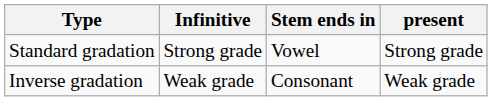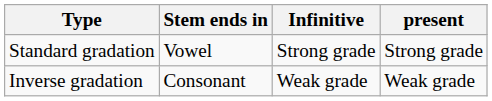 <table class="wikitable">
 <tr>
 <th>Type</th>
+<th>Stem ends in</th>
 <th>Infinitive<br> </th>
-<th>Stem ends in</th>
 <th> present<br> </th>
 </tr>
 <tr>
 <td>Standard gradation</td>
+<td>Vowel</td>
 <td>Strong grade</td>
-<td>Vowel</td>
 <td>Strong grade</td>
 </tr>
 <tr>
 <td>Inverse gradation</td>
+<td>Consonant</td>
 <td>Weak grade</td>
-<td>Consonant</td>
 <td>Weak grade</td>
 </tr>
 </table>
